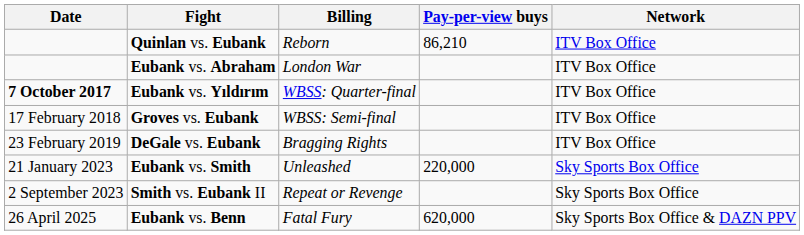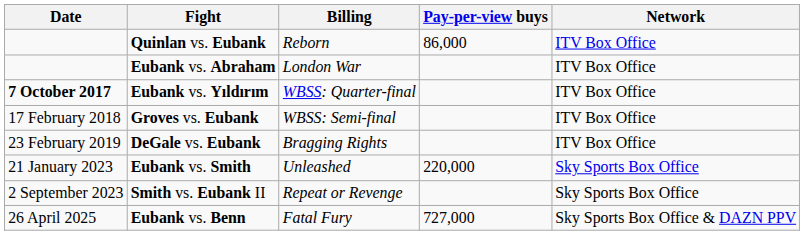 <table class="wikitable">
 <tr>
 <th>Date</th>
 <th>Fight</th>
 <th>Billing</th>
 <th><a href='#'>Pay-per-view</a> buys</th>
 <th>Network</th>
 </tr>
 <tr>
 <td style="text-align:center;"></td>
 <td><strong>Quinlan</strong> vs. <strong>Eubank</strong></td>
 <td><em>Reborn</em></td>
-<td>86,210</td>
+<td>86,000</td>
 <td><a href='#'>ITV Box Office</a></td>
 </tr>
 <tr>
 <td style="text-align:center;"></td>
 <td><strong>Eubank</strong> vs. <strong>Abraham</strong></td>
 <td><em>London War</em></td>
 <td></td>
 <td>ITV Box Office</td>
 </tr>
 <tr>
 <td><strong>7 October 2017</strong></td>
 <td><strong>Eubank</strong> vs. <strong>Yıldırım</strong></td>
 <td><em><a href='#'>WBSS</a>: Quarter-final</em></td>
 <td></td>
 <td>ITV Box Office</td>
 </tr>
 <tr>
 <td>17 February 2018</td>
 <td><strong>Groves</strong> vs. <strong>Eubank</strong></td>
 <td><em>WBSS: Semi-final</em></td>
 <td></td>
 <td>ITV Box Office</td>
 </tr>
 <tr>
 <td>23 February 2019</td>
 <td><strong>DeGale</strong> vs. <strong>Eubank</strong></td>
 <td><em> Bragging Rights</em></td>
 <td></td>
 <td>ITV Box Office</td>
 </tr>
 <tr>
 <td>21 January 2023</td>
 <td><strong>Eubank</strong> vs. <strong>Smith</strong></td>
 <td><em> Unleashed </em></td>
 <td><em> </em>220,000</td>
 <td><a href='#'>Sky Sports Box Office</a></td>
 </tr>
 <tr>
 <td>2 September 2023</td>
 <td><strong>Smith</strong> vs. <strong>Eubank</strong> II</td>
 <td><em> Repeat or Revenge </em></td>
 <td></td>
 <td>Sky Sports Box Office</td>
 </tr>
 <tr>
 <td>26 April 2025</td>
 <td><strong>Eubank</strong> vs. <strong>Benn</strong></td>
 <td><em>Fatal Fury</em></td>
-<td>620,000</td>
+<td>727,000</td>
 <td>Sky Sports Box Office & <a href='#'>DAZN PPV</a></td>
 </tr>
 </table>
